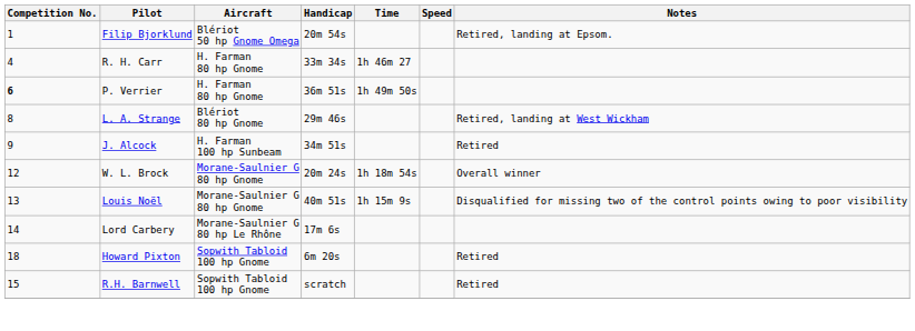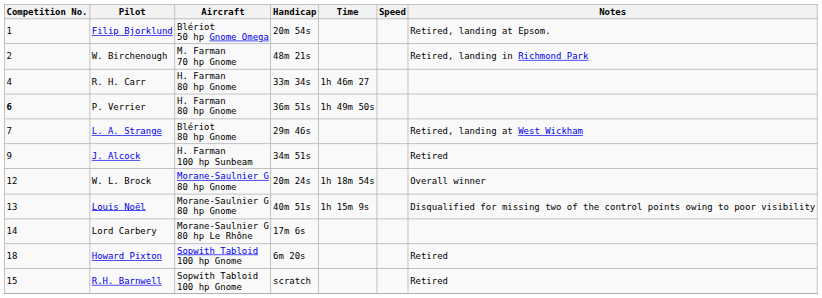 <table class="wikitable">
 <tr>
 <th>Competition No.</th>
 <th>Pilot</th>
 <th>Aircraft</th>
 <th>Handicap</th>
 <th>Time</th>
 <th>Speed</th>
 <th>Notes</th>
 </tr>
 <tr>
 <td>1</td>
 <td><a href='#'>Filip Bjorklund</a></td>
 <td>Blériot<br>50 hp <a href='#'>Gnome Omega</a></td>
 <td>20m 54s</td>
 <td></td>
 <td></td>
 <td>Retired, landing at Epsom.</td>
 </tr>
 <tr>
+<td>2</td>
+<td>W. Birchenough</td>
+<td>M. Farman<br>70 hp Gnome</td>
+<td>48m 21s</td>
+<td></td>
+<td></td>
+<td>Retired, landing in <a href='#'>Richmond Park</a></td>
+</tr>
+<tr>
 <td>4</td>
 <td>R. H. Carr</td>
 <td>H. Farman<br>80 hp Gnome</td>
 <td>33m 34s</td>
 <td>1h 46m 27</td>
 <td></td>
 <td></td>
 </tr>
 <tr>
 <td><strong>6</strong></td>
 <td>P. Verrier</td>
 <td>H. Farman<br>80 hp Gnome</td>
 <td>36m 51s</td>
 <td>1h 49m 50s</td>
 <td></td>
 <td></td>
 </tr>
 <tr>
-<td>8</td>
+<td>7</td>
 <td><a href='#'>L. A. Strange</a></td>
 <td>Blériot<br>80 hp Gnome</td>
 <td>29m 46s</td>
 <td></td>
 <td></td>
 <td>Retired, landing at <a href='#'>West Wickham</a></td>
 </tr>
 <tr>
 <td>9</td>
 <td><a href='#'>J. Alcock</a></td>
 <td>H. Farman<br>100 hp Sunbeam</td>
 <td>34m 51s</td>
 <td></td>
 <td></td>
 <td>Retired</td>
 </tr>
 <tr>
 <td>12</td>
 <td>W. L. Brock</td>
 <td><a href='#'>Morane-Saulnier G</a><br>80 hp Gnome</td>
 <td>20m 24s</td>
 <td>1h 18m 54s</td>
 <td></td>
 <td>Overall winner</td>
 </tr>
 <tr>
 <td>13</td>
 <td><a href='#'>Louis Noël</a></td>
 <td>Morane-Saulnier G<br>80 hp Gnome</td>
 <td>40m 51s</td>
 <td>1h 15m 9s</td>
 <td></td>
 <td>Disqualified for missing two of the control points owing to poor visibility</td>
 </tr>
 <tr>
 <td>14</td>
 <td>Lord Carbery</td>
 <td>Morane-Saulnier G <br>80 hp Le Rhône</td>
 <td>17m 6s</td>
 <td></td>
 <td></td>
 <td></td>
 </tr>
 <tr>
 <td>18</td>
 <td><a href='#'>Howard Pixton</a></td>
 <td><a href='#'>Sopwith Tabloid</a> <br>100 hp Gnome</td>
 <td>6m 20s</td>
 <td></td>
 <td></td>
 <td>Retired</td>
 </tr>
 <tr>
 <td>15</td>
 <td><a href='#'>R.H. Barnwell</a></td>
 <td>Sopwith Tabloid <br>100 hp Gnome</td>
 <td>scratch</td>
 <td></td>
 <td></td>
 <td>Retired</td>
 </tr>
 <tr>
 </tr>
 </table>
